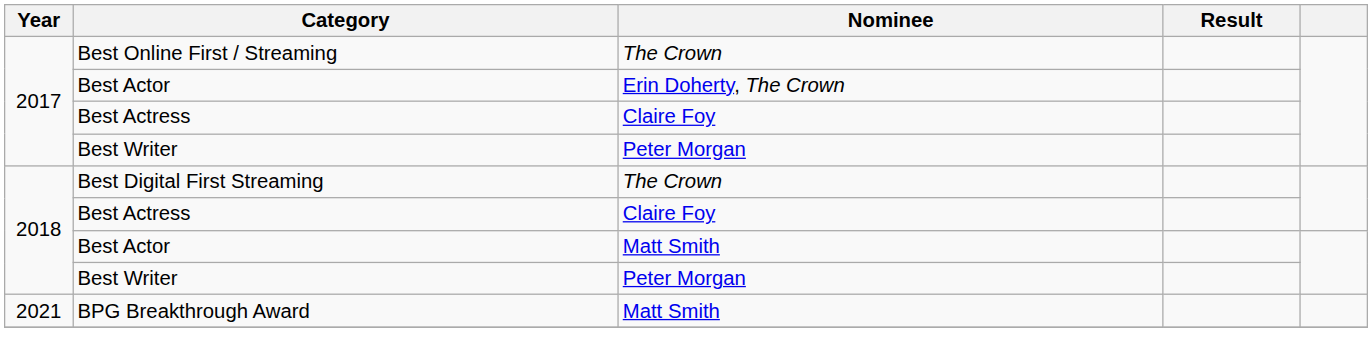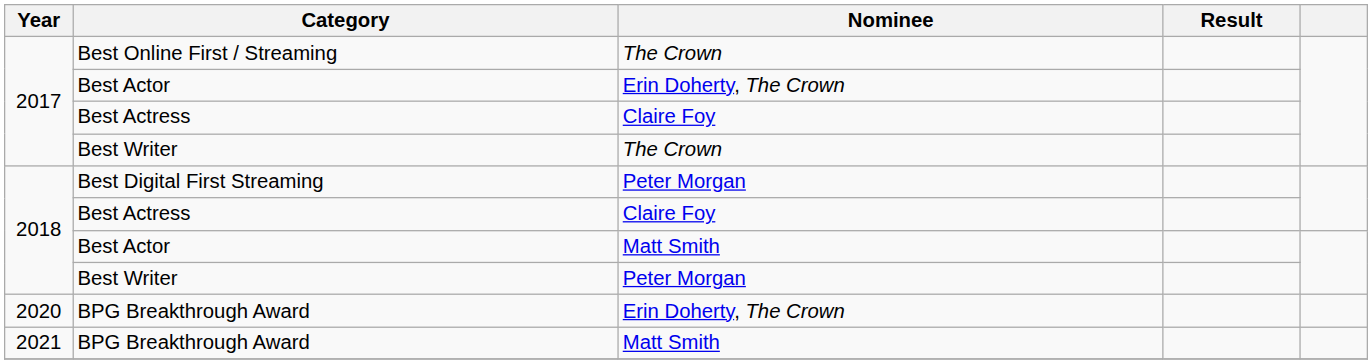 <table class="wikitable" style="width:85%;">
 <tr>
 <th width=5%>Year</th>
 <th style="width:40%;">Category</th>
 <th style="width:40%;">Nominee</th>
 <th style="width:10%;">Result</th>
 <th width=5%></th>
 </tr>
 <tr>
 <td style="text-align: center;" rowspan="4">2017</td>
 <td>Best Online First / Streaming</td>
 <td><em>The Crown</em></td>
 <td></td>
 <td rowspan="4"><br></td>
 </tr>
 <tr>
 <td>Best Actor</td>
 <td><a href='#'>Erin Doherty</a>, <em>The Crown</em></td>
 <td></td>
 </tr>
 <tr>
 <td>Best Actress</td>
 <td><a href='#'>Claire Foy</a></td>
 <td></td>
 </tr>
 <tr>
 <td>Best Writer</td>
-<td><a href='#'>Peter Morgan</a></td>
+<td><em>The Crown</em></td>
 <td></td>
 </tr>
 <tr>
 <td style="text-align: center;" rowspan="4">2018</td>
 <td>Best Digital First Streaming</td>
-<td><em>The Crown</em></td>
+<td><a href='#'>Peter Morgan</a></td>
 <td></td>
 <td rowspan="2"></td>
 </tr>
 <tr>
 <td>Best Actress</td>
 <td><a href='#'>Claire Foy</a></td>
 <td></td>
 </tr>
 <tr>
 <td>Best Actor</td>
 <td><a href='#'>Matt Smith</a></td>
 <td></td>
 <td rowspan="2"></td>
 </tr>
 <tr>
 <td>Best Writer</td>
 <td><a href='#'>Peter Morgan</a></td>
 <td></td>
 </tr>
 <tr>
+<td style="text-align: center;" rowspan="1">2020</td>
+<td>BPG Breakthrough Award</td>
+<td><a href='#'>Erin Doherty</a>, <em>The Crown</em></td>
+<td></td>
+<td rowspan="1"></td>
+</tr>
+<tr>
 <td style="text-align: center;" rowspan="1">2021</td>
 <td>BPG Breakthrough Award</td>
 <td><a href='#'>Matt Smith</a></td>
 <td></td>
 <td rowspan="1"></td>
 </tr>
 <tr>
 </tr>
 </table>
